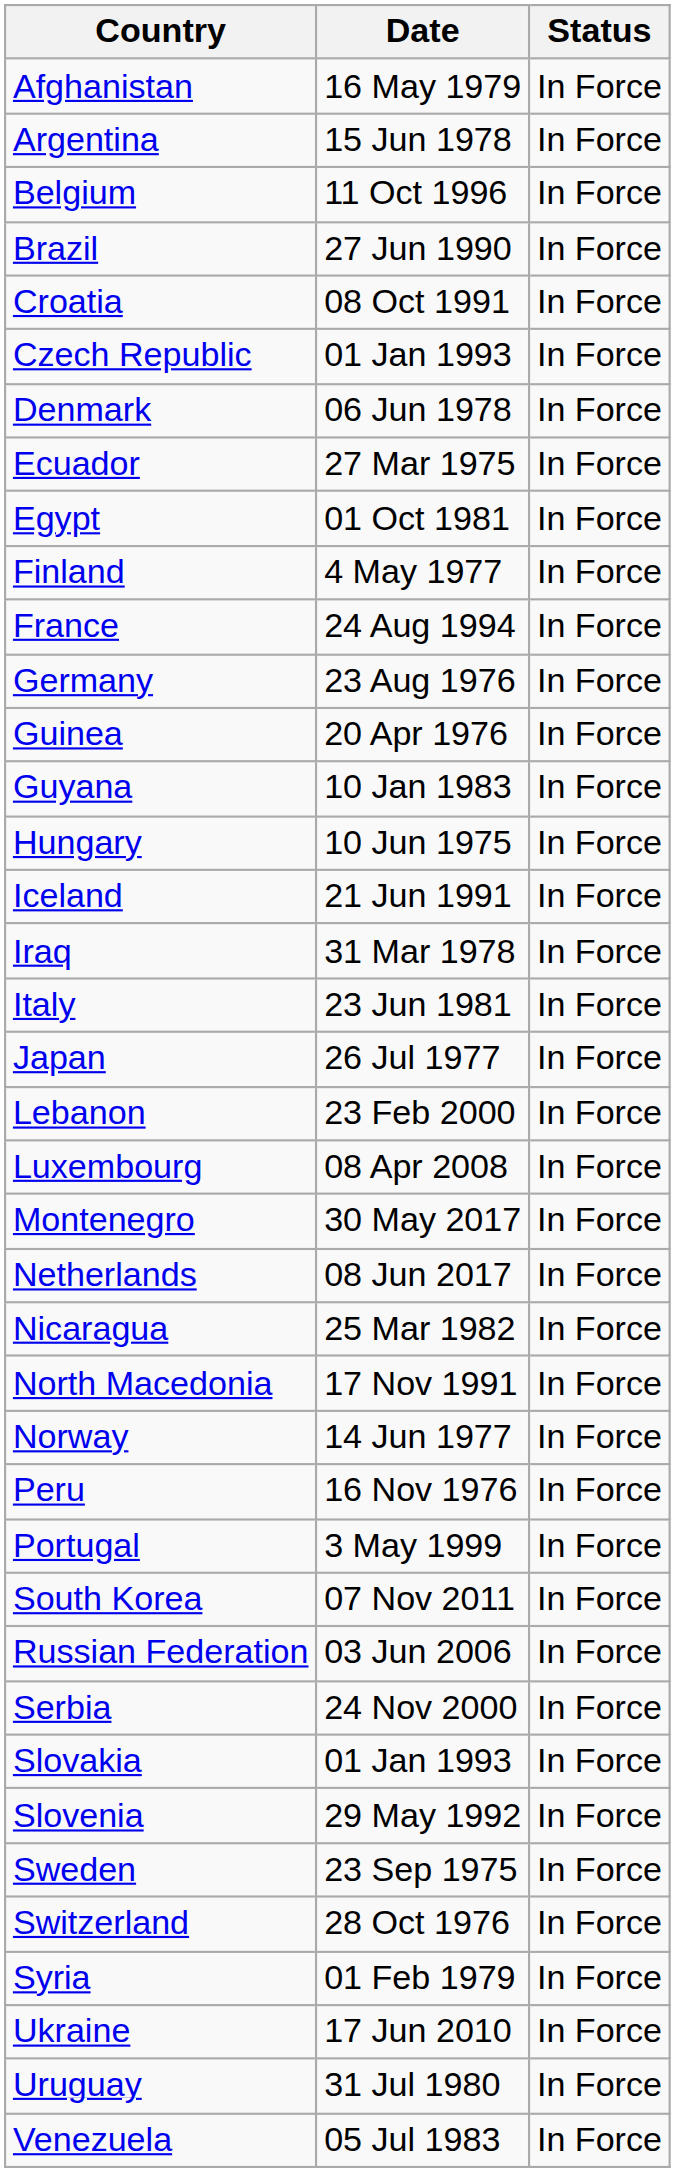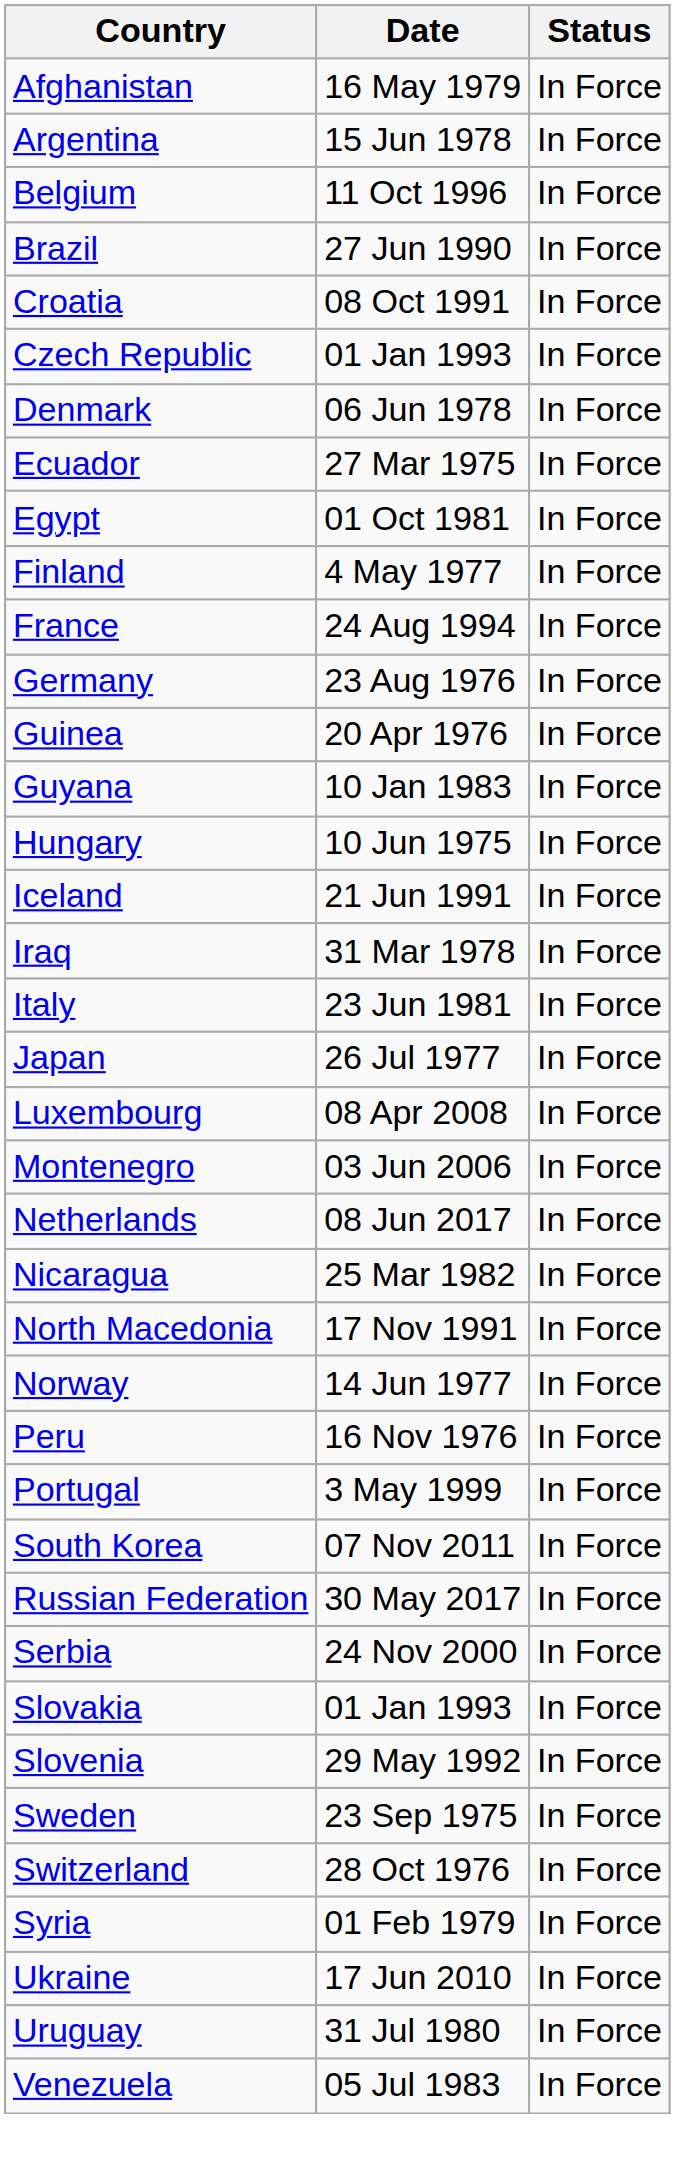 <table class="wikitable">
 <tr>
 <th>Country</th>
 <th>Date</th>
 <th>Status</th>
 </tr>
 <tr>
 <td><a href='#'>Afghanistan</a></td>
 <td>16 May 1979</td>
 <td>In Force</td>
 </tr>
 <tr>
 <td><a href='#'>Argentina</a></td>
 <td>15 Jun 1978</td>
 <td>In Force</td>
 </tr>
 <tr>
 <td><a href='#'>Belgium</a></td>
 <td>11 Oct 1996</td>
 <td>In Force</td>
 </tr>
 <tr>
 <td><a href='#'>Brazil</a></td>
 <td>27 Jun 1990</td>
 <td>In Force</td>
 </tr>
 <tr>
 <td><a href='#'>Croatia</a></td>
 <td>08 Oct 1991</td>
 <td>In Force</td>
 </tr>
 <tr>
 <td><a href='#'>Czech Republic</a></td>
 <td>01 Jan 1993</td>
 <td>In Force</td>
 </tr>
 <tr>
 <td><a href='#'>Denmark</a></td>
 <td>06 Jun 1978</td>
 <td>In Force</td>
 </tr>
 <tr>
 <td><a href='#'>Ecuador</a></td>
 <td>27 Mar 1975</td>
 <td>In Force</td>
 </tr>
 <tr>
 <td><a href='#'>Egypt</a></td>
 <td>01 Oct 1981</td>
 <td>In Force</td>
 </tr>
 <tr>
 <td><a href='#'>Finland</a></td>
 <td>4 May 1977</td>
 <td>In Force</td>
 </tr>
 <tr>
 <td><a href='#'>France</a></td>
 <td>24 Aug 1994</td>
 <td>In Force</td>
 </tr>
 <tr>
 <td><a href='#'>Germany</a></td>
 <td>23 Aug 1976</td>
 <td>In Force</td>
 </tr>
 <tr>
 <td><a href='#'>Guinea</a></td>
 <td>20 Apr 1976</td>
 <td>In Force</td>
 </tr>
 <tr>
 <td><a href='#'>Guyana</a></td>
 <td>10 Jan 1983</td>
 <td>In Force</td>
 </tr>
 <tr>
 <td><a href='#'>Hungary</a></td>
 <td>10 Jun 1975</td>
 <td>In Force</td>
 </tr>
 <tr>
 <td><a href='#'>Iceland</a></td>
 <td>21 Jun 1991</td>
 <td>In Force</td>
 </tr>
 <tr>
 <td><a href='#'>Iraq</a></td>
 <td>31 Mar 1978</td>
 <td>In Force</td>
 </tr>
 <tr>
 <td><a href='#'>Italy</a></td>
 <td>23 Jun 1981</td>
 <td>In Force</td>
 </tr>
 <tr>
 <td><a href='#'>Japan</a></td>
 <td>26 Jul 1977</td>
 <td>In Force</td>
 </tr>
 <tr>
-<td><a href='#'>Lebanon</a></td>
-<td>23 Feb 2000</td>
-<td>In Force</td>
-</tr>
-<tr>
 <td><a href='#'>Luxembourg</a></td>
 <td>08 Apr 2008</td>
 <td>In Force</td>
 </tr>
 <tr>
 <td><a href='#'>Montenegro</a></td>
-<td>30 May 2017</td>
+<td>03 Jun 2006</td>
 <td>In Force</td>
 </tr>
 <tr>
 <td><a href='#'>Netherlands</a></td>
 <td>08 Jun 2017</td>
 <td>In Force</td>
 </tr>
 <tr>
 <td><a href='#'>Nicaragua</a></td>
 <td>25 Mar 1982</td>
 <td>In Force</td>
 </tr>
 <tr>
 <td><a href='#'>North Macedonia</a></td>
 <td>17 Nov 1991</td>
 <td>In Force</td>
 </tr>
 <tr>
 <td><a href='#'>Norway</a></td>
 <td>14 Jun 1977</td>
 <td>In Force</td>
 </tr>
 <tr>
 <td><a href='#'>Peru</a></td>
 <td>16 Nov 1976</td>
 <td>In Force</td>
 </tr>
 <tr>
 <td><a href='#'>Portugal</a></td>
 <td>3 May 1999</td>
 <td>In Force</td>
 </tr>
 <tr>
 <td><a href='#'>South Korea</a></td>
 <td>07 Nov 2011</td>
 <td>In Force</td>
 </tr>
 <tr>
 <td><a href='#'>Russian Federation</a></td>
-<td>03 Jun 2006</td>
+<td>30 May 2017</td>
 <td>In Force</td>
 </tr>
 <tr>
 <td><a href='#'>Serbia</a></td>
 <td>24 Nov 2000</td>
 <td>In Force</td>
 </tr>
 <tr>
 <td><a href='#'>Slovakia</a></td>
 <td>01 Jan 1993</td>
 <td>In Force</td>
 </tr>
 <tr>
 <td><a href='#'>Slovenia</a></td>
 <td>29 May 1992</td>
 <td>In Force</td>
 </tr>
 <tr>
 <td><a href='#'>Sweden</a></td>
 <td>23 Sep 1975</td>
 <td>In Force</td>
 </tr>
 <tr>
 <td><a href='#'>Switzerland</a></td>
 <td>28 Oct 1976</td>
 <td>In Force</td>
 </tr>
 <tr>
 <td><a href='#'>Syria</a></td>
 <td>01 Feb 1979</td>
 <td>In Force</td>
 </tr>
 <tr>
 <td><a href='#'>Ukraine</a></td>
 <td>17 Jun 2010</td>
 <td>In Force</td>
 </tr>
 <tr>
 <td><a href='#'>Uruguay</a></td>
 <td>31 Jul 1980</td>
 <td>In Force</td>
 </tr>
 <tr>
 <td><a href='#'>Venezuela</a></td>
 <td>05 Jul 1983</td>
 <td>In Force</td>
 </tr>
 <tr>
 </tr>
 </table>
